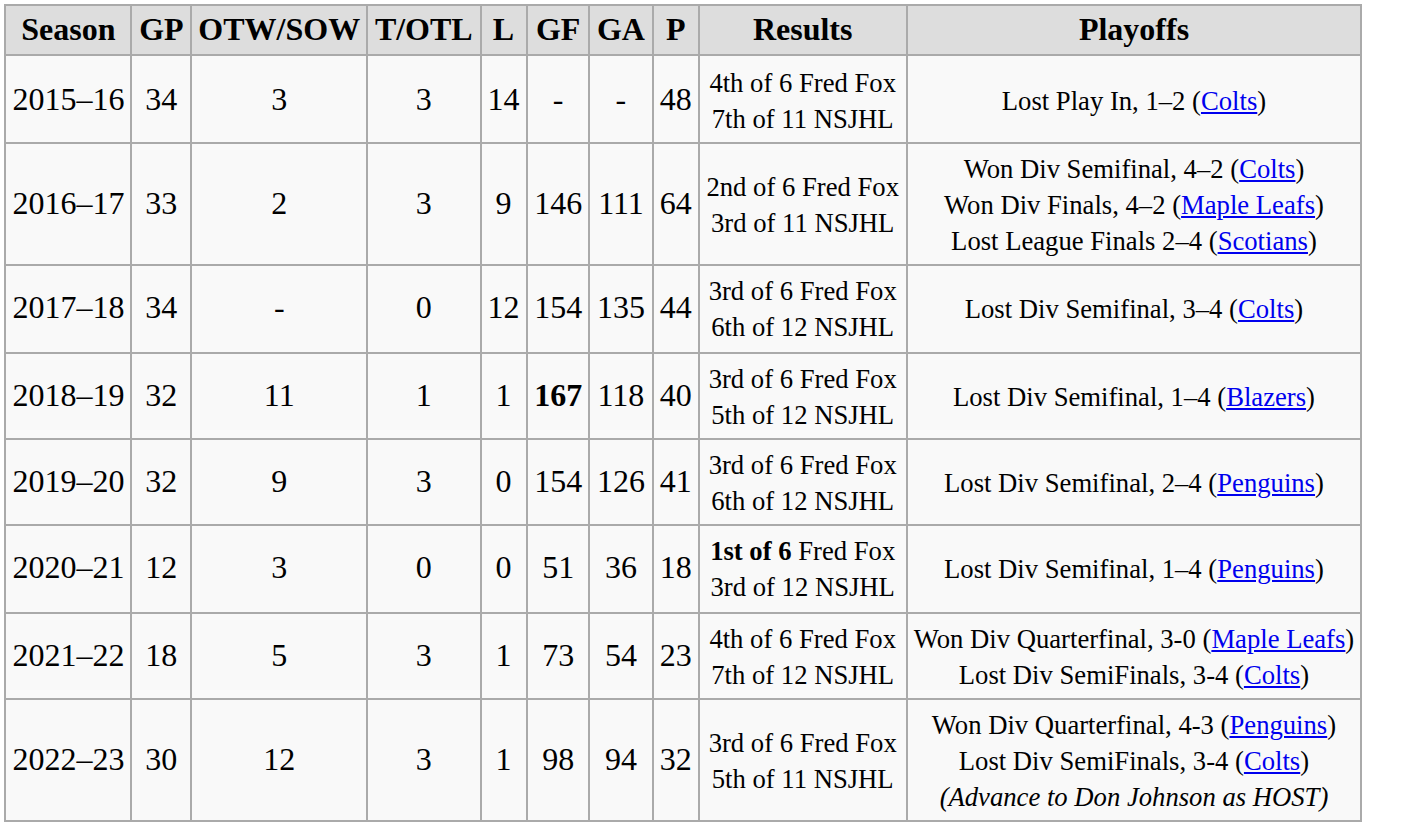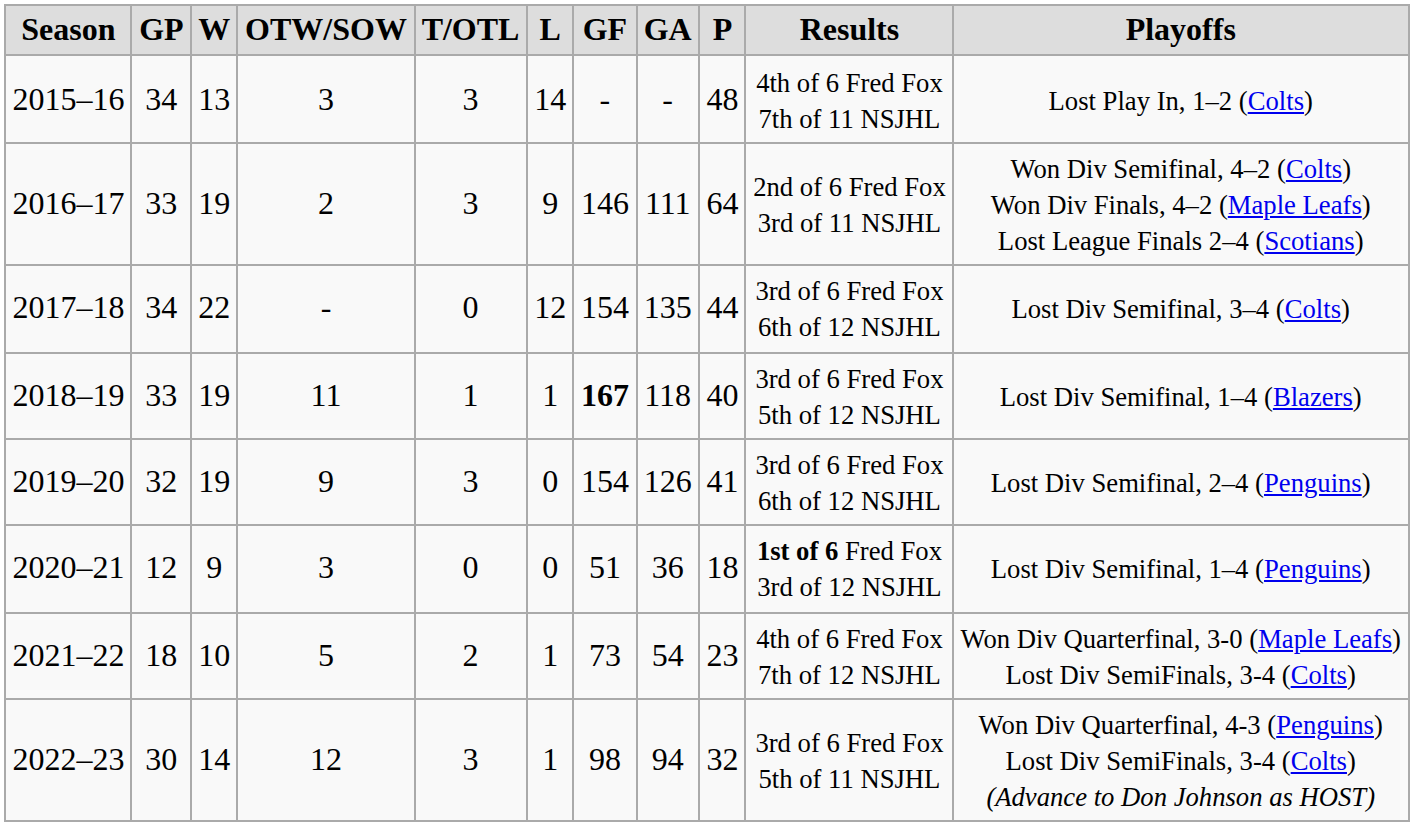 <table class="wikitable">
 <tr align="center"  bgcolor="#dddddd">
 <td><strong>Season</strong></td>
 <td><strong>GP</strong></td>
+<td><strong>W</strong></td>
 <td><strong>OTW/SOW</strong></td>
 <td><strong>T/OTL</strong></td>
 <td><strong>L</strong></td>
 <td><strong>GF</strong></td>
 <td><strong>GA</strong></td>
 <td><strong>P</strong></td>
 <td><strong>Results</strong></td>
 <td><strong>Playoffs</strong></td>
 </tr>
 <tr align="center">
 <td>2015–16</td>
 <td>34</td>
+<td>13</td>
 <td>3</td>
 <td>3</td>
 <td>14</td>
 <td>-</td>
 <td>-</td>
 <td>48</td>
 <td><small>4th of 6 Fred Fox<br>7th of 11 NSJHL</small></td>
 <td><small>Lost Play In, 1–2 (<a href='#'>Colts</a>)</small></td>
 </tr>
 <tr align="center">
 <td>2016–17</td>
 <td>33</td>
+<td>19</td>
 <td>2</td>
 <td>3</td>
 <td>9</td>
 <td>146</td>
 <td>111</td>
 <td>64</td>
 <td><small>2nd of 6 Fred Fox<br>3rd of 11 NSJHL</small></td>
 <td><small>Won Div Semifinal, 4–2 (<a href='#'>Colts</a>)<br>Won Div Finals, 4–2 (<a href='#'>Maple Leafs</a>)<br>Lost League Finals 2–4 (<a href='#'>Scotians</a>)</small></td>
 </tr>
 <tr align="center">
 <td>2017–18</td>
 <td>34</td>
+<td>22</td>
 <td>-</td>
 <td>0</td>
 <td>12</td>
 <td>154</td>
 <td>135</td>
 <td>44</td>
 <td><small>3rd of 6 Fred Fox<br>6th of 12 NSJHL</small></td>
 <td><small>Lost Div Semifinal, 3–4 (<a href='#'>Colts</a>)</small></td>
 </tr>
 <tr align="center">
 <td>2018–19</td>
-<td>32</td>
+<td>33</td>
+<td>19</td>
 <td>11</td>
 <td>1</td>
 <td>1</td>
 <td><strong>167</strong></td>
 <td>118</td>
 <td>40</td>
 <td><small>3rd of 6 Fred Fox<br>5th of 12 NSJHL</small></td>
 <td><small>Lost Div Semifinal, 1–4 (<a href='#'>Blazers</a>)</small></td>
 </tr>
 <tr align="center">
 <td>2019–20</td>
 <td>32</td>
+<td>19</td>
 <td>9</td>
 <td>3</td>
 <td>0</td>
 <td>154</td>
 <td>126</td>
 <td>41</td>
 <td><small>3rd of 6 Fred Fox<br>6th of 12 NSJHL</small></td>
 <td><small>Lost Div Semifinal, 2–4 (<a href='#'>Penguins</a>)</small></td>
 </tr>
 <tr align="center">
 <td>2020–21</td>
 <td>12</td>
+<td>9</td>
 <td>3</td>
 <td>0</td>
 <td>0</td>
 <td>51</td>
 <td>36</td>
 <td>18</td>
 <td><small><strong>1st of 6</strong> Fred Fox<br>3rd of 12 NSJHL</small></td>
 <td><small>Lost Div Semifinal, 1–4 (<a href='#'>Penguins</a>)</small></td>
 </tr>
 <tr align="center">
 <td>2021–22</td>
 <td>18</td>
+<td>10</td>
 <td>5</td>
-<td>3</td>
+<td>2</td>
 <td>1</td>
 <td>73</td>
 <td>54</td>
 <td>23</td>
 <td><small>4th of 6 Fred Fox<br>7th of 12 NSJHL</small></td>
 <td><small>Won Div Quarterfinal, 3-0 (<a href='#'>Maple Leafs</a>)<br>Lost Div SemiFinals, 3-4 (<a href='#'>Colts</a>)</small></td>
 </tr>
 <tr align="center">
 <td>2022–23</td>
 <td>30</td>
+<td>14</td>
 <td>12</td>
 <td>3</td>
 <td>1</td>
 <td>98</td>
 <td>94</td>
 <td>32</td>
 <td><small>3rd of 6 Fred Fox<br>5th of 11 NSJHL</small></td>
 <td><small>Won Div Quarterfinal, 4-3 (<a href='#'>Penguins</a>)<br>Lost Div SemiFinals, 3-4 (<a href='#'>Colts</a>)<br><em>(Advance to Don Johnson as HOST)</em></small></td>
 </tr>
 </table>
